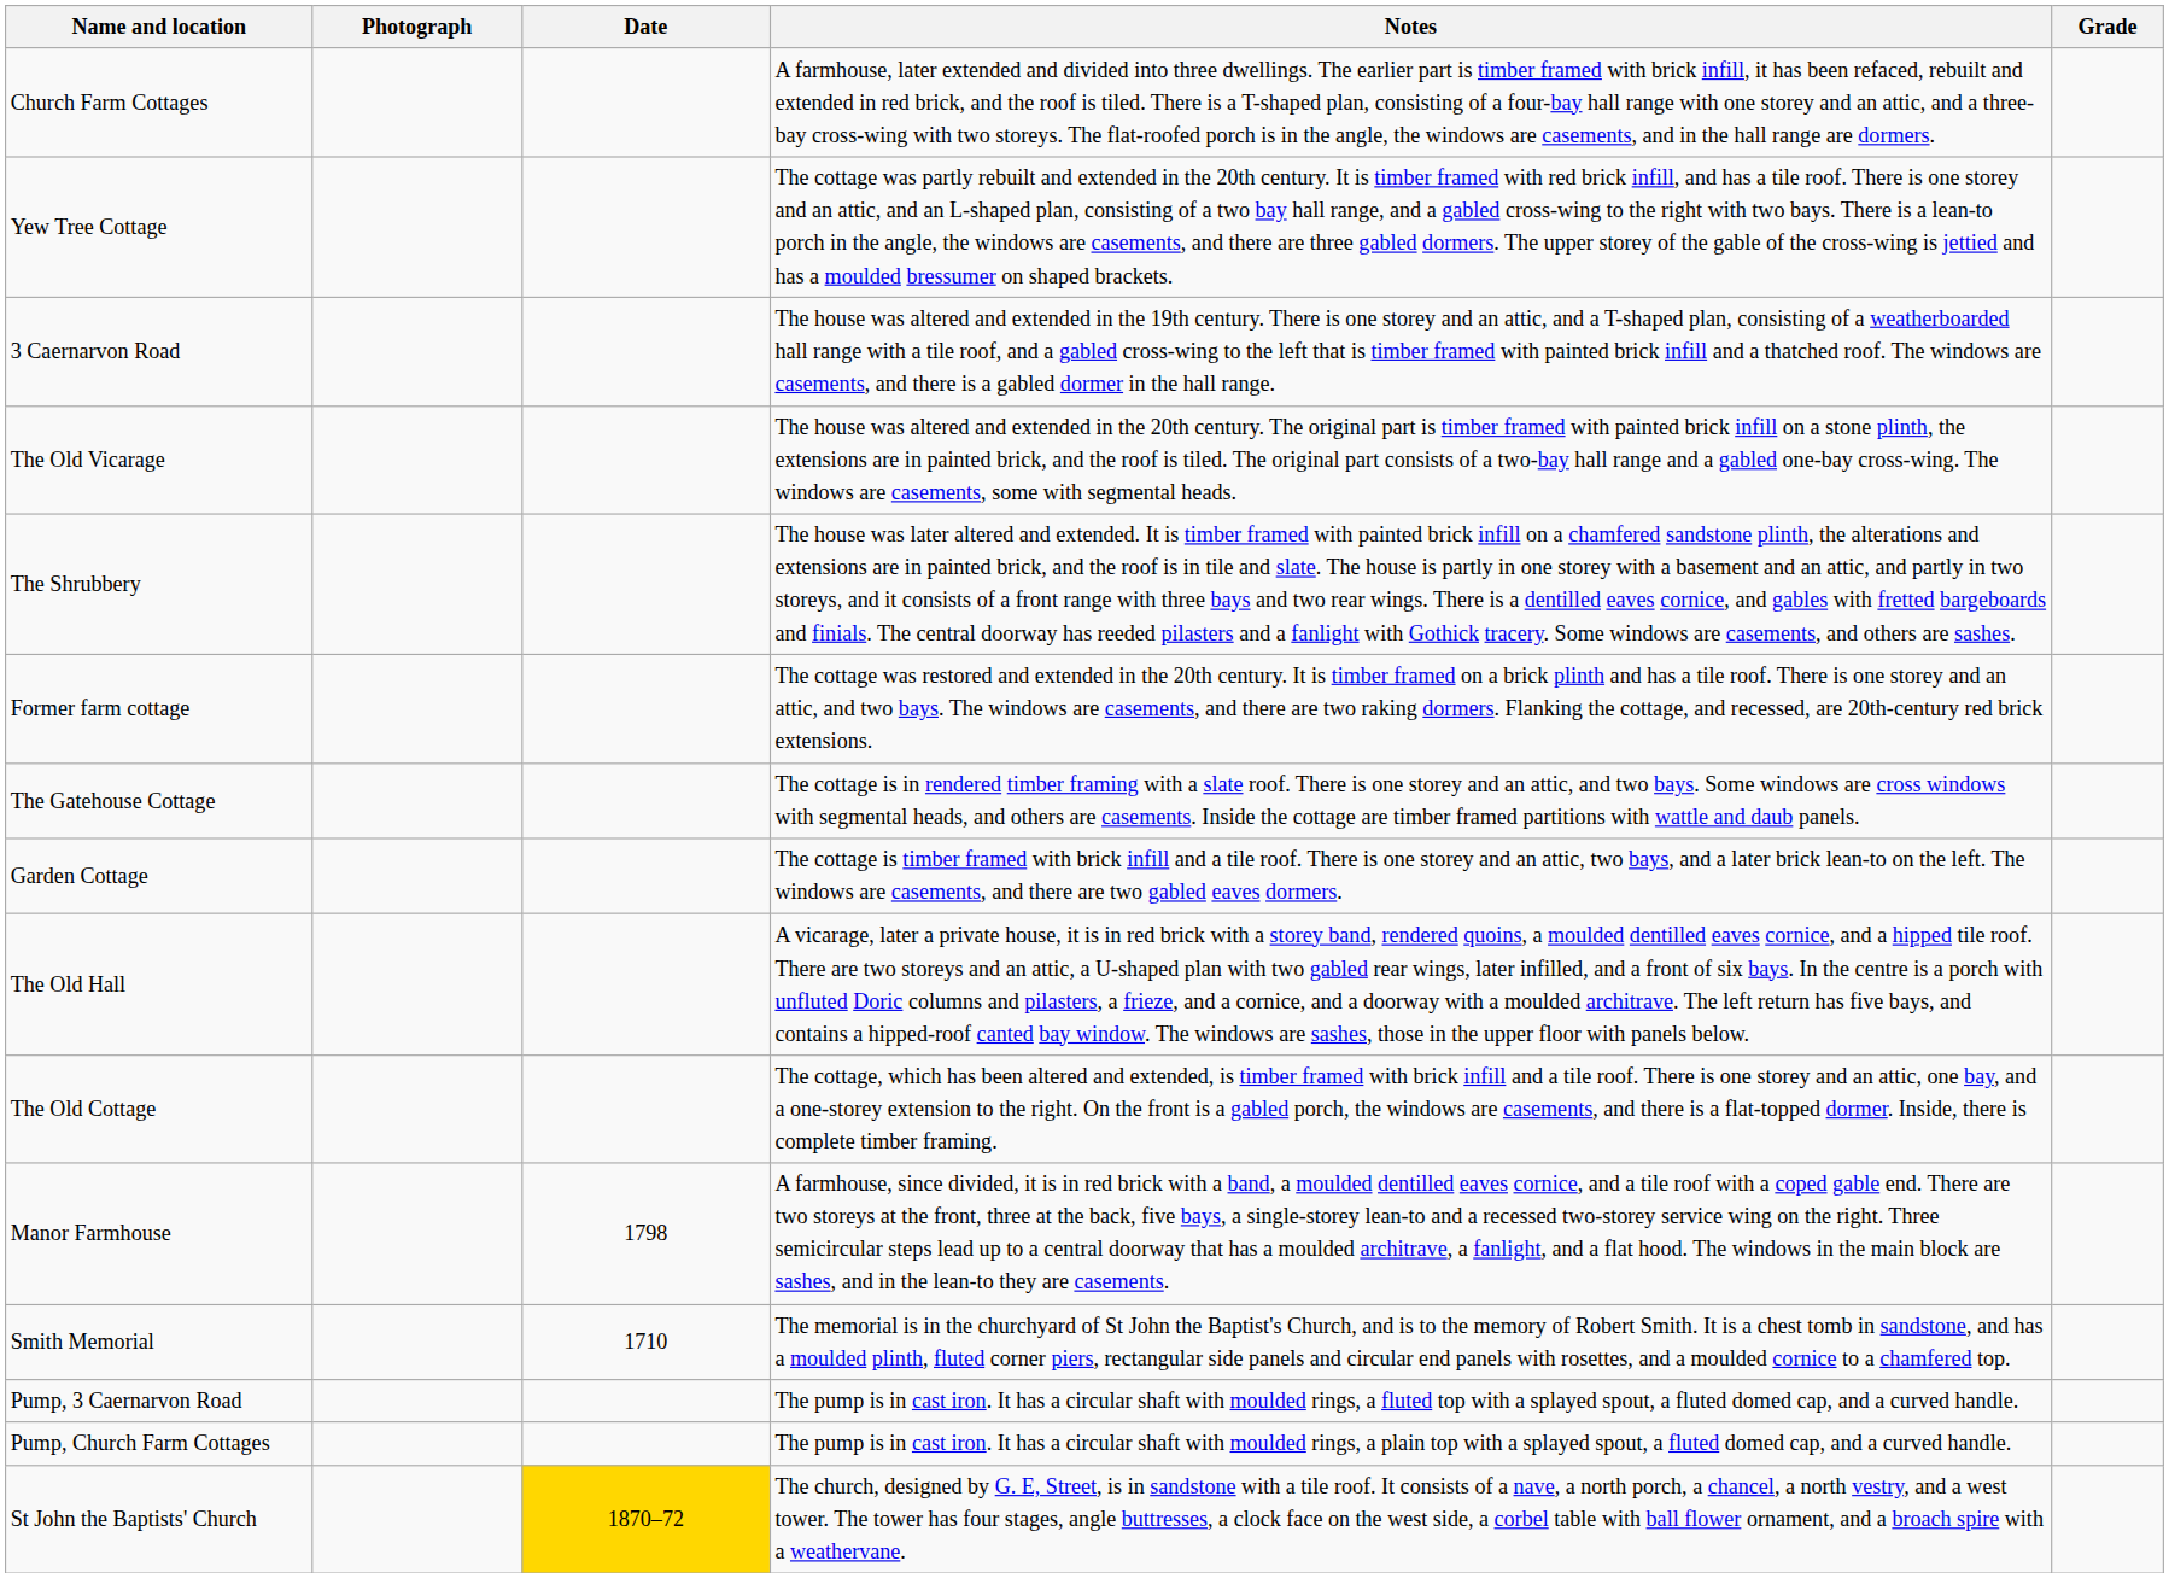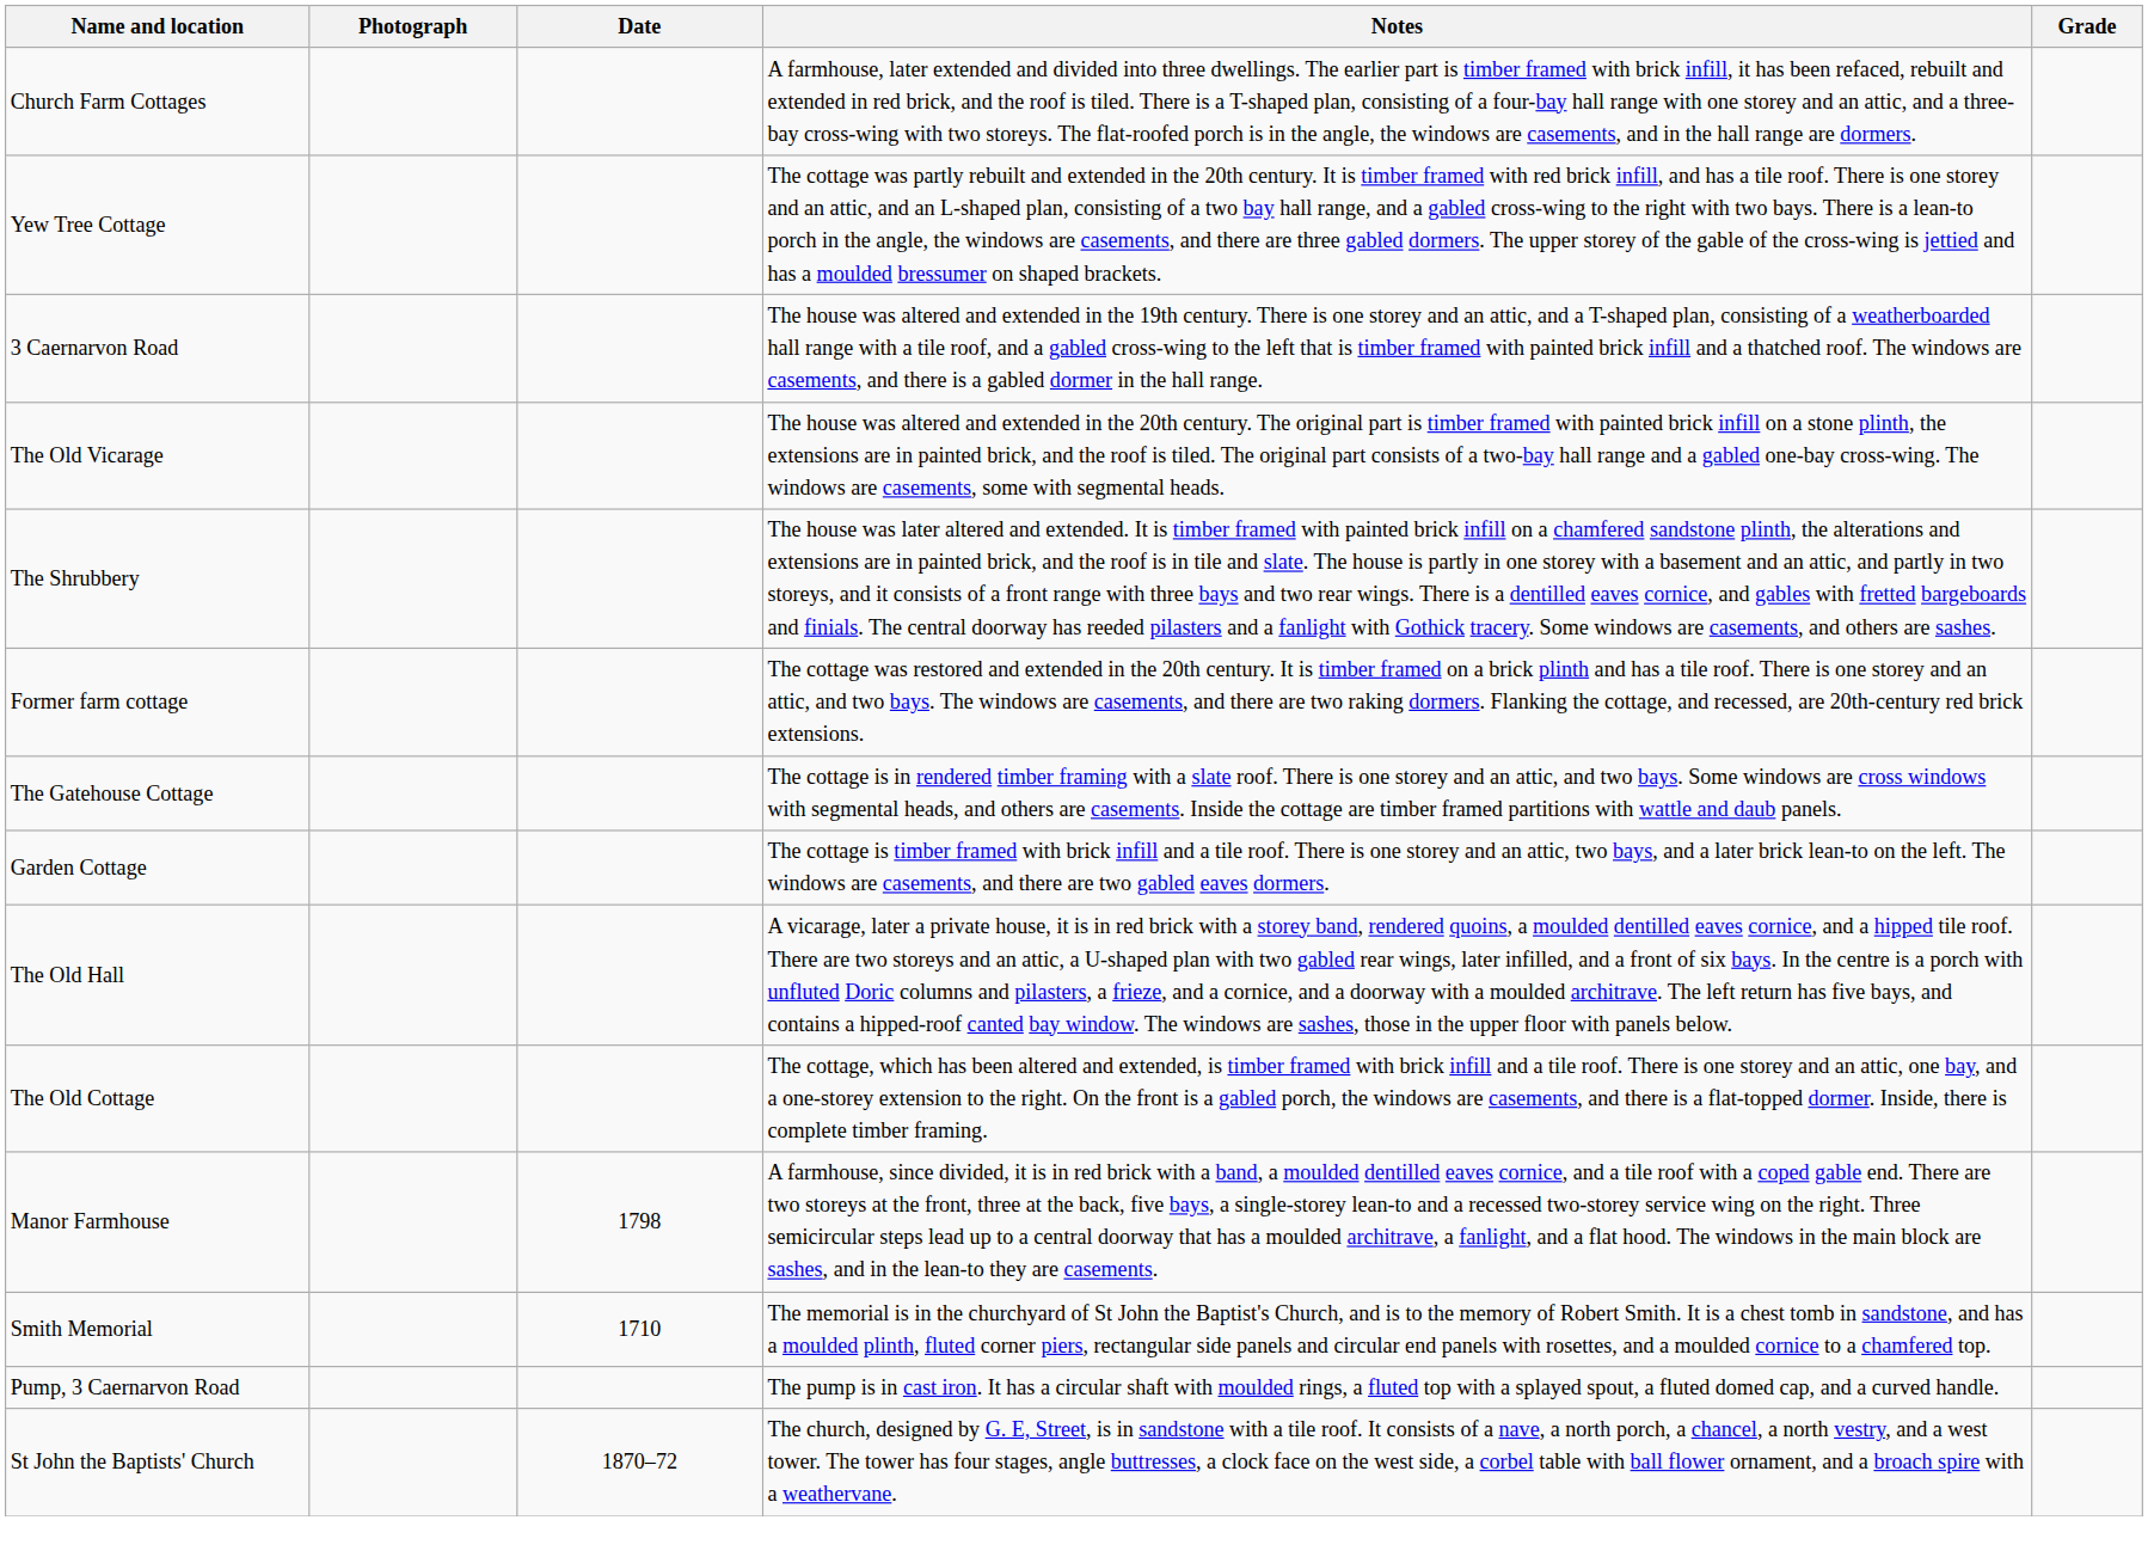 <table class="wikitable sortable plainrowheaders" style="width:100%; border:0; text-align:left; line-height:150%;">
 <tr>
 <th scope="col"  style="width:150px">Name and location</th>
 <th scope="col"  style="width:100px" class="unsortable">Photograph</th>
 <th scope="col"  style="width:120px">Date</th>
 <th scope="col"  style="width:650px" class="unsortable">Notes</th>
 <th scope="col"  style="width:50px">Grade</th>
 </tr>
 <tr>
 <td>Church Farm Cottages<br><small></small></td>
 <td></td>
 <td align="center"></td>
 <td>A farmhouse, later extended and divided into three dwellings.  The earlier part is <a href='#'>timber framed</a> with brick <a href='#'>infill</a>, it has been refaced, rebuilt and extended in red brick, and the roof is tiled.  There is a T-shaped plan, consisting of a four-<a href='#'>bay</a> hall range with one storey and an attic, and a three-bay cross-wing with two storeys.  The flat-roofed porch is in the angle, the windows are <a href='#'>casements</a>, and in the hall range are <a href='#'>dormers</a>.</td>
 <td align="center" ></td>
 </tr>
 <tr>
 <td>Yew Tree Cottage<br><small></small></td>
 <td></td>
 <td align="center"></td>
 <td>The cottage was partly rebuilt and extended in the 20th century.  It is <a href='#'>timber framed</a> with red brick <a href='#'>infill</a>, and has a tile roof.  There is one storey and an attic, and an L-shaped plan, consisting of a two <a href='#'>bay</a> hall range, and a <a href='#'>gabled</a> cross-wing to the right with two bays.  There is a lean-to porch in the angle, the windows are <a href='#'>casements</a>, and there are three <a href='#'>gabled</a> <a href='#'>dormers</a>. The upper storey of the gable of the cross-wing is <a href='#'>jettied</a> and has a <a href='#'>moulded</a> <a href='#'>bressumer</a> on shaped brackets.</td>
 <td align="center" ></td>
 </tr>
 <tr>
 <td>3 Caernarvon Road<br><small></small></td>
 <td></td>
 <td align="center"></td>
 <td>The house was altered and extended in the 19th century.  There is one storey and an attic, and a T-shaped plan, consisting of a <a href='#'>weatherboarded</a> hall range with a tile roof, and a <a href='#'>gabled</a> cross-wing to the left that is <a href='#'>timber framed</a> with painted brick <a href='#'>infill</a> and a thatched roof.  The windows are <a href='#'>casements</a>, and there is a gabled <a href='#'>dormer</a> in the hall range.</td>
 <td align="center" ></td>
 </tr>
 <tr>
 <td>The Old Vicarage<br><small></small></td>
 <td></td>
 <td align="center"></td>
 <td>The house was altered and extended in the 20th century.  The original part is <a href='#'>timber framed</a> with painted brick <a href='#'>infill</a> on a stone <a href='#'>plinth</a>, the extensions are in painted brick, and the roof is tiled.  The original part consists of a two-<a href='#'>bay</a> hall range and a <a href='#'>gabled</a> one-bay cross-wing.  The windows are <a href='#'>casements</a>, some with segmental heads.</td>
 <td align="center" ></td>
 </tr>
 <tr>
 <td>The Shrubbery<br><small></small></td>
 <td></td>
 <td align="center"></td>
 <td>The house was later altered and extended.  It is <a href='#'>timber framed</a> with painted brick <a href='#'>infill</a> on a <a href='#'>chamfered</a> <a href='#'>sandstone</a> <a href='#'>plinth</a>, the alterations and extensions are in painted brick, and the roof is in tile and <a href='#'>slate</a>.  The house is partly in one storey with a basement and an attic, and partly in two storeys, and it consists of a front range with three <a href='#'>bays</a> and two rear wings.  There is a <a href='#'>dentilled</a> <a href='#'>eaves</a> <a href='#'>cornice</a>, and <a href='#'>gables</a> with <a href='#'>fretted</a> <a href='#'>bargeboards</a> and <a href='#'>finials</a>.  The central doorway has reeded <a href='#'>pilasters</a> and a <a href='#'>fanlight</a> with <a href='#'>Gothick</a> <a href='#'>tracery</a>.  Some windows are <a href='#'>casements</a>, and others are <a href='#'>sashes</a>.</td>
 <td align="center" ></td>
 </tr>
 <tr>
 <td>Former farm cottage<br><small></small></td>
 <td></td>
 <td align="center"></td>
 <td>The cottage was restored and extended in the 20th century.  It is <a href='#'>timber framed</a> on a brick <a href='#'>plinth</a> and has a tile roof.  There is one storey and an attic, and two <a href='#'>bays</a>.  The windows are <a href='#'>casements</a>, and there are two raking <a href='#'>dormers</a>.  Flanking the cottage, and recessed, are 20th-century red brick extensions.</td>
 <td align="center" ></td>
 </tr>
 <tr>
 <td>The Gatehouse Cottage<br><small></small></td>
 <td></td>
 <td align="center"></td>
 <td>The cottage is in <a href='#'>rendered</a> <a href='#'>timber framing</a> with a <a href='#'>slate</a> roof.  There is one storey and an attic, and two <a href='#'>bays</a>.  Some windows are <a href='#'>cross windows</a> with segmental heads, and others are <a href='#'>casements</a>.  Inside the cottage are timber framed partitions with <a href='#'>wattle and daub</a> panels.</td>
 <td align="center" ></td>
 </tr>
 <tr>
 <td>Garden Cottage<br><small></small></td>
 <td></td>
 <td align="center"></td>
 <td>The cottage is <a href='#'>timber framed</a> with brick <a href='#'>infill</a> and a tile roof.  There is one storey and an attic, two <a href='#'>bays</a>, and a later brick lean-to on the left.  The windows are <a href='#'>casements</a>, and there are two <a href='#'>gabled</a> <a href='#'>eaves</a> <a href='#'>dormers</a>.</td>
 <td align="center" ></td>
 </tr>
 <tr>
 <td>The Old Hall<br><small></small></td>
 <td></td>
 <td align="center"></td>
 <td>A vicarage, later a private house, it is in red brick with a <a href='#'>storey band</a>, <a href='#'>rendered</a> <a href='#'>quoins</a>, a <a href='#'>moulded</a> <a href='#'>dentilled</a> <a href='#'>eaves</a> <a href='#'>cornice</a>, and a <a href='#'>hipped</a> tile roof.  There are two storeys and an attic, a U-shaped plan with two <a href='#'>gabled</a> rear wings, later infilled, and a front of six <a href='#'>bays</a>.  In the centre is a porch with <a href='#'>unfluted</a> <a href='#'>Doric</a> columns and <a href='#'>pilasters</a>, a <a href='#'>frieze</a>, and a cornice, and a doorway with a moulded <a href='#'>architrave</a>.  The left return has five bays, and contains a hipped-roof <a href='#'>canted</a> <a href='#'>bay window</a>.  The windows are <a href='#'>sashes</a>, those in the upper floor with panels below.</td>
 <td align="center" ></td>
 </tr>
 <tr>
 <td>The Old Cottage<br><small></small></td>
 <td></td>
 <td align="center"></td>
 <td>The cottage, which has been altered and extended, is <a href='#'>timber framed</a> with brick <a href='#'>infill</a> and a tile roof.  There is one storey and an attic, one <a href='#'>bay</a>, and a one-storey extension to the right.  On the front is a <a href='#'>gabled</a> porch, the windows are <a href='#'>casements</a>, and there is a flat-topped <a href='#'>dormer</a>.  Inside, there is complete timber framing.</td>
 <td align="center" ></td>
 </tr>
 <tr>
 <td>Manor Farmhouse<br><small></small></td>
 <td></td>
 <td align="center">1798</td>
 <td>A farmhouse, since divided, it is in red brick with a <a href='#'>band</a>, a <a href='#'>moulded</a> <a href='#'>dentilled</a> <a href='#'>eaves</a> <a href='#'>cornice</a>, and a tile roof with a <a href='#'>coped</a> <a href='#'>gable</a> end.  There are two storeys at the front, three at the back, five <a href='#'>bays</a>, a single-storey lean-to and a recessed two-storey service wing on the right.  Three semicircular steps lead up to a central doorway that has a moulded <a href='#'>architrave</a>, a <a href='#'>fanlight</a>, and a flat hood.  The windows in the main block are <a href='#'>sashes</a>, and in the lean-to they are <a href='#'>casements</a>.</td>
 <td align="center" ></td>
 </tr>
 <tr>
 <td>Smith Memorial<br><small></small></td>
 <td></td>
 <td align="center">1710</td>
 <td>The memorial is in the churchyard of St John the Baptist's Church, and is to the memory of Robert Smith.  It is a chest tomb in <a href='#'>sandstone</a>, and has a <a href='#'>moulded</a> <a href='#'>plinth</a>, <a href='#'>fluted</a> corner <a href='#'>piers</a>, rectangular side panels and circular end panels with rosettes, and a moulded <a href='#'>cornice</a> to a <a href='#'>chamfered</a> top.</td>
 <td align="center" ></td>
 </tr>
 <tr>
 <td>Pump, 3 Caernarvon Road<br><small></small></td>
 <td></td>
 <td align="center"></td>
 <td>The pump is in <a href='#'>cast iron</a>.  It has a circular shaft with <a href='#'>moulded</a> rings, a <a href='#'>fluted</a> top with a splayed spout, a fluted domed cap, and a curved handle.</td>
 <td align="center" ></td>
 </tr>
 <tr>
-<td>Pump, Church Farm Cottages<br><small></small></td>
-<td></td>
-<td align="center"></td>
-<td>The pump is in <a href='#'>cast iron</a>.  It has a circular shaft with <a href='#'>moulded</a> rings, a plain top with a splayed spout, a <a href='#'>fluted</a> domed cap, and a curved handle.</td>
-<td align="center" ></td>
-</tr>
-<tr>
 <td>St John the Baptists' Church<br><small></small></td>
 <td></td>
-<td align="center" style="background: gold;">1870–72</td>
+<td align="center">1870–72</td>
 <td>The church, designed by <a href='#'>G. E, Street</a>, is in <a href='#'>sandstone</a> with a tile roof.  It consists of a <a href='#'>nave</a>, a north porch, a <a href='#'>chancel</a>, a north <a href='#'>vestry</a>, and a west tower.  The tower has four stages, angle <a href='#'>buttresses</a>, a clock face on the west side, a <a href='#'>corbel</a> table with <a href='#'>ball flower</a> ornament, and a <a href='#'>broach spire</a> with a <a href='#'>weathervane</a>.</td>
 <td align="center" ></td>
 </tr>
 <tr>
 </tr>
 </table>
